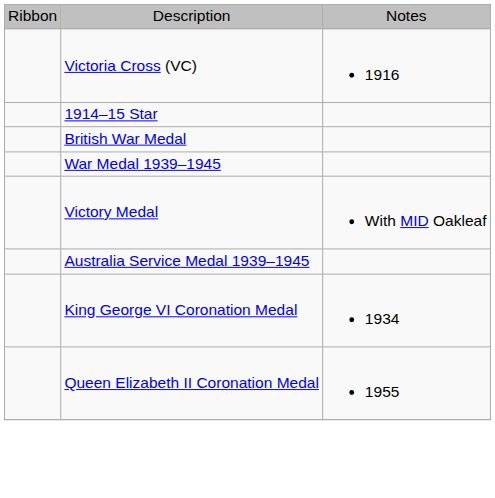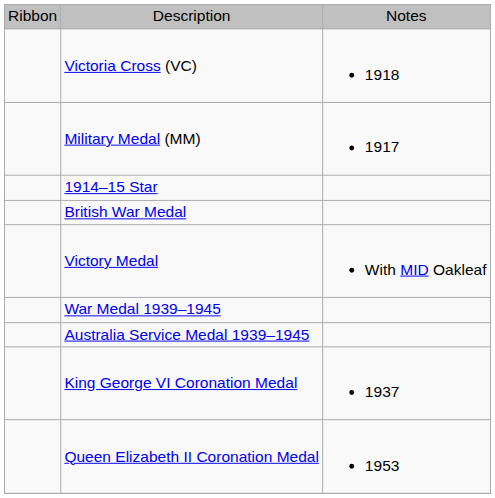 <table class="wikitable">
 <tr style="background:silver;" align="center">
 <td>Ribbon</td>
 <td>Description</td>
 <td>Notes</td>
 </tr>
 <tr>
 <td></td>
 <td><a href='#'>Victoria Cross</a> (VC)</td>
-<td><br><ul><li>1916</li></ul></td>
+<td><br><ul><li>1918</li></ul></td>
+</tr>
+<tr>
+<td></td>
+<td><a href='#'>Military Medal</a> (MM)</td>
+<td><br><ul><li>1917</li></ul></td>
 </tr>
 <tr>
 <td></td>
 <td><a href='#'>1914–15 Star</a></td>
 <td></td>
 </tr>
 <tr>
 <td></td>
 <td><a href='#'>British War Medal</a></td>
 <td></td>
 </tr>
 <tr>
 <td></td>
-<td><a href='#'>War Medal 1939–1945</a></td>
-<td></td>
+<td><a href='#'>Victory Medal</a></td>
+<td><br><ul><li>With <a href='#'>MID</a> Oakleaf</li></ul></td>
 </tr>
 <tr>
 <td></td>
-<td><a href='#'>Victory Medal</a></td>
-<td><br><ul><li>With <a href='#'>MID</a> Oakleaf</li></ul></td>
+<td><a href='#'>War Medal 1939–1945</a></td>
+<td></td>
 </tr>
 <tr>
 <td></td>
 <td><a href='#'>Australia Service Medal 1939–1945</a></td>
 <td></td>
 </tr>
 <tr>
 <td></td>
 <td><a href='#'>King George VI Coronation Medal</a></td>
-<td><br><ul><li>1934</li></ul></td>
+<td><br><ul><li>1937</li></ul></td>
 </tr>
 <tr>
 <td></td>
 <td><a href='#'>Queen Elizabeth II Coronation Medal</a></td>
-<td><br><ul><li>1955</li></ul></td>
+<td><br><ul><li>1953</li></ul></td>
 </tr>
 <tr>
 </tr>
 </table>
